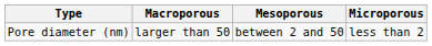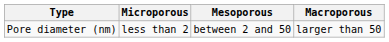 <table class="wikitable">
 <tr>
 <th>Type</th>
+<th>Microporous</th>
+<th>Mesoporous</th>
 <th>Macroporous</th>
-<th>Mesoporous</th>
-<th>Microporous</th>
 </tr>
 <tr>
 <td>Pore diameter (nm)</td>
+<td>less than 2</td>
+<td>between 2 and 50</td>
 <td>larger than 50</td>
-<td>between 2 and 50</td>
-<td>less than 2</td>
 </tr>
 </table>
